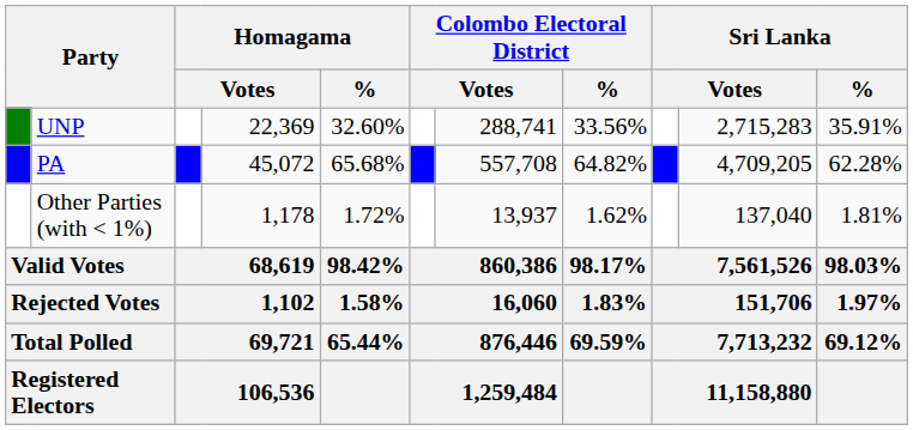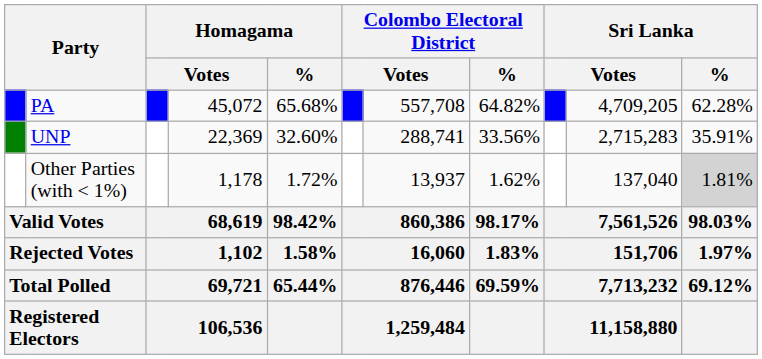 <table class="wikitable">
 <tr>
 <th colspan="2" width="144px"rowspan="2">Party</th>
 <th colspan="3" width="216px">Homagama</th>
 <th colspan="3" width="216px"><a href='#'>Colombo Electoral District</a></th>
 <th colspan="3" width="216px">Sri Lanka</th>
 </tr>
 <tr>
 <th colspan="2" width="144px">Votes</th>
 <th>%</th>
 <th colspan="2" width="144px">Votes</th>
 <th>%</th>
 <th colspan="2" width="144px">Votes</th>
 <th>%</th>
 </tr>
 <tr>
+<td style="background-color:blue;" width="10px"></td>
+<td style="text-align:left;"><a href='#'>PA</a></td>
+<td style="background-color:blue;" width="10px"></td>
+<td style="text-align:right;">45,072</td>
+<td style="text-align:right;">65.68%</td>
+<td style="background-color:blue;" width="10px"></td>
+<td style="text-align:right;">557,708</td>
+<td style="text-align:right;">64.82%</td>
+<td style="background-color:blue;" width="10px"></td>
+<td style="text-align:right;">4,709,205</td>
+<td style="text-align:right;">62.28%</td>
+</tr>
+<tr>
 <td style="background-color:green;" width="10px"></td>
 <td style="text-align:left;"><a href='#'>UNP</a></td>
 <td style="background-color:white;" width="10px"></td>
 <td style="text-align:right;">22,369</td>
 <td style="text-align:right;">32.60%</td>
 <td style="background-color:white;" width="10px"></td>
 <td style="text-align:right;">288,741</td>
 <td style="text-align:right;">33.56%</td>
 <td style="background-color:white;" width="10px"></td>
 <td style="text-align:right;">2,715,283</td>
 <td style="text-align:right;">35.91%</td>
 </tr>
 <tr>
-<td style="background-color:blue;" width="10px"></td>
-<td style="text-align:left;"><a href='#'>PA</a></td>
-<td style="background-color:blue;" width="10px"></td>
-<td style="text-align:right;">45,072</td>
-<td style="text-align:right;">65.68%</td>
-<td style="background-color:blue;" width="10px"></td>
-<td style="text-align:right;">557,708</td>
-<td style="text-align:right;">64.82%</td>
-<td style="background-color:blue;" width="10px"></td>
-<td style="text-align:right;">4,709,205</td>
-<td style="text-align:right;">62.28%</td>
-</tr>
-<tr>
 <td style="background-color:white;" width="10px"></td>
 <td style="text-align:left;">Other Parties (with < 1%)</td>
 <td style="background-color:white;" width="10px"></td>
 <td style="text-align:right;">1,178</td>
 <td style="text-align:right;">1.72%</td>
 <td style="background-color:white;" width="10px"></td>
 <td style="text-align:right;">13,937</td>
 <td style="text-align:right;">1.62%</td>
 <td style="background-color:white;" width="10px"></td>
 <td style="text-align:right;">137,040</td>
-<td style="text-align:right;">1.81%</td>
+<td style="background: lightgrey; text-align:right;">1.81%</td>
 </tr>
 <tr>
 <th colspan="2" width="144px"style="text-align:left;">Valid Votes</th>
 <th style="text-align:right;"colspan="2" width="144px">68,619</th>
 <th style="text-align:right;">98.42%</th>
 <th style="text-align:right;"colspan="2" width="144px">860,386</th>
 <th style="text-align:right;">98.17%</th>
 <th style="text-align:right;"colspan="2" width="144px">7,561,526</th>
 <th style="text-align:right;">98.03%</th>
 </tr>
 <tr>
 <th colspan="2" width="144px"style="text-align:left;">Rejected Votes</th>
 <th style="text-align:right;"colspan="2" width="144px">1,102</th>
 <th style="text-align:right;">1.58%</th>
 <th style="text-align:right;"colspan="2" width="144px">16,060</th>
 <th style="text-align:right;">1.83%</th>
 <th style="text-align:right;"colspan="2" width="144px">151,706</th>
 <th style="text-align:right;">1.97%</th>
 </tr>
 <tr>
 <th colspan="2" width="144px"style="text-align:left;">Total Polled</th>
 <th style="text-align:right;"colspan="2" width="144px">69,721</th>
 <th style="text-align:right;">65.44%</th>
 <th style="text-align:right;"colspan="2" width="144px">876,446</th>
 <th style="text-align:right;">69.59%</th>
 <th style="text-align:right;"colspan="2" width="144px">7,713,232</th>
 <th style="text-align:right;">69.12%</th>
 </tr>
 <tr>
 <th colspan="2" width="144px"style="text-align:left;">Registered Electors</th>
 <th style="text-align:right;"colspan="2" width="144px">106,536</th>
 <th></th>
 <th style="text-align:right;"colspan="2" width="144px">1,259,484</th>
 <th></th>
 <th style="text-align:right;"colspan="2" width="144px">11,158,880</th>
 <th></th>
 </tr>
 </table>
